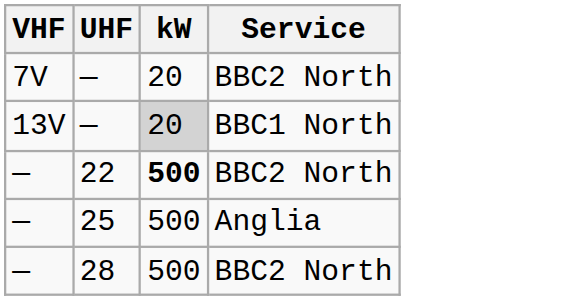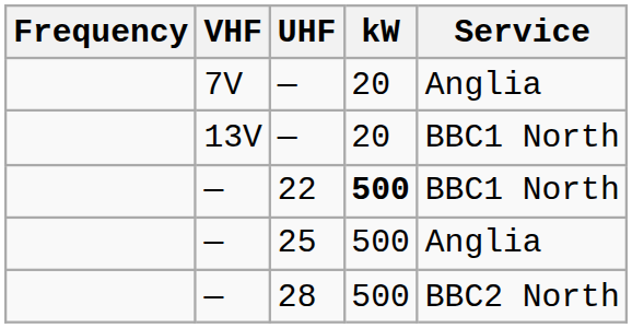 <table class="wikitable sortable">
 <tr>
+<th>Frequency</th>
 <th>VHF</th>
 <th>UHF</th>
 <th>kW</th>
 <th>Service</th>
 </tr>
 <tr>
+<td></td>
 <td>7V</td>
 <td>—</td>
 <td>20</td>
-<td>BBC2 North</td>
+<td>Anglia</td>
 </tr>
 <tr>
+<td></td>
 <td>13V</td>
 <td>—</td>
-<td style="background: lightgrey;">20</td>
+<td>20</td>
 <td>BBC1 North</td>
 </tr>
 <tr>
+<td></td>
 <td>—</td>
 <td>22</td>
 <td><strong>500</strong></td>
-<td>BBC2 North</td>
+<td>BBC1 North</td>
 </tr>
 <tr>
+<td></td>
 <td>—</td>
 <td>25</td>
 <td>500</td>
 <td>Anglia</td>
 </tr>
 <tr>
+<td></td>
 <td>—</td>
 <td>28</td>
 <td>500</td>
 <td>BBC2 North</td>
 </tr>
 </table>
